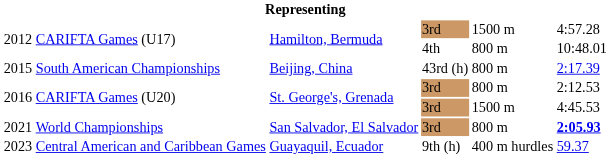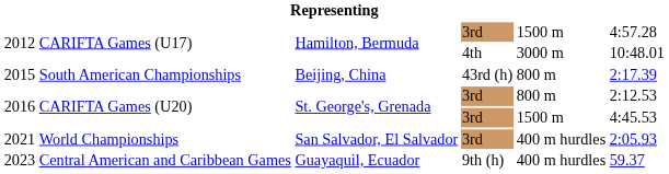 <table>
 <tr>
 <th colspan="6">Representing </th>
 </tr>
 <tr>
 <td rowspan=2>2012</td>
 <td rowspan=2><a href='#'>CARIFTA Games</a> (U17)</td>
 <td rowspan=2><a href='#'>Hamilton, Bermuda</a></td>
 <td bgcolor=cc9966>3rd</td>
 <td>1500 m</td>
 <td>4:57.28</td>
 </tr>
 <tr>
 <td>4th</td>
-<td>800 m</td>
+<td>3000 m</td>
 <td>10:48.01</td>
 </tr>
 <tr>
 <td>2015</td>
 <td><a href='#'>South American Championships</a></td>
 <td><a href='#'>Beijing, China</a></td>
 <td>43rd (h)</td>
 <td>800 m</td>
 <td><a href='#'>2:17.39</a></td>
 </tr>
 <tr>
 <td rowspan=2>2016</td>
 <td rowspan=2><a href='#'>CARIFTA Games</a> (U20)</td>
 <td rowspan=2><a href='#'>St. George's, Grenada</a></td>
 <td bgcolor=cc9966>3rd</td>
 <td>800 m</td>
 <td>2:12.53</td>
 </tr>
 <tr>
 <td bgcolor=cc9966>3rd</td>
 <td>1500 m</td>
 <td>4:45.53</td>
 </tr>
 <tr>
 <td>2021</td>
 <td><a href='#'>World Championships</a></td>
 <td><a href='#'>San Salvador, El Salvador</a></td>
 <td bgcolor=cc9966>3rd</td>
-<td>800 m</td>
-<td><strong><a href='#'>2:05.93</a></strong></td>
+<td>400 m hurdles</td>
+<td><a href='#'>2:05.93</a></td>
 </tr>
 <tr>
 <td>2023</td>
 <td><a href='#'>Central American and Caribbean Games</a></td>
 <td><a href='#'>Guayaquil, Ecuador</a></td>
 <td>9th (h)</td>
 <td>400 m hurdles</td>
 <td><a href='#'>59.37</a></td>
 </tr>
 </table>
